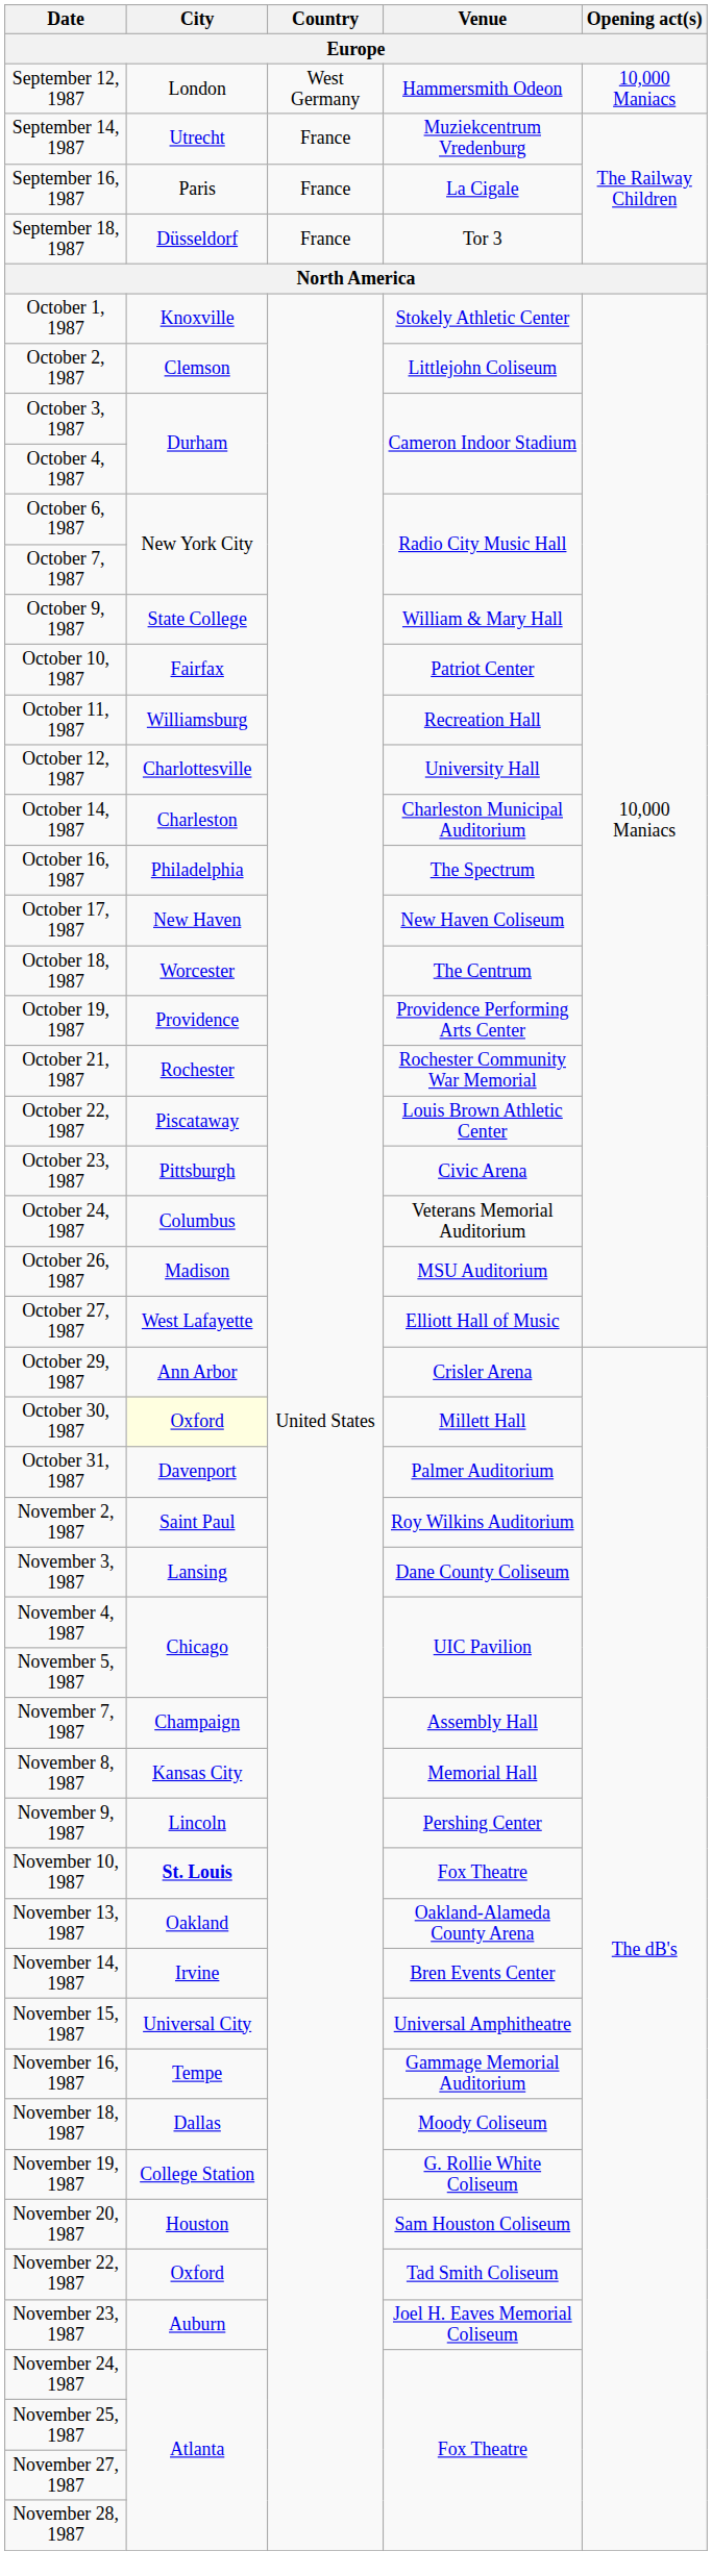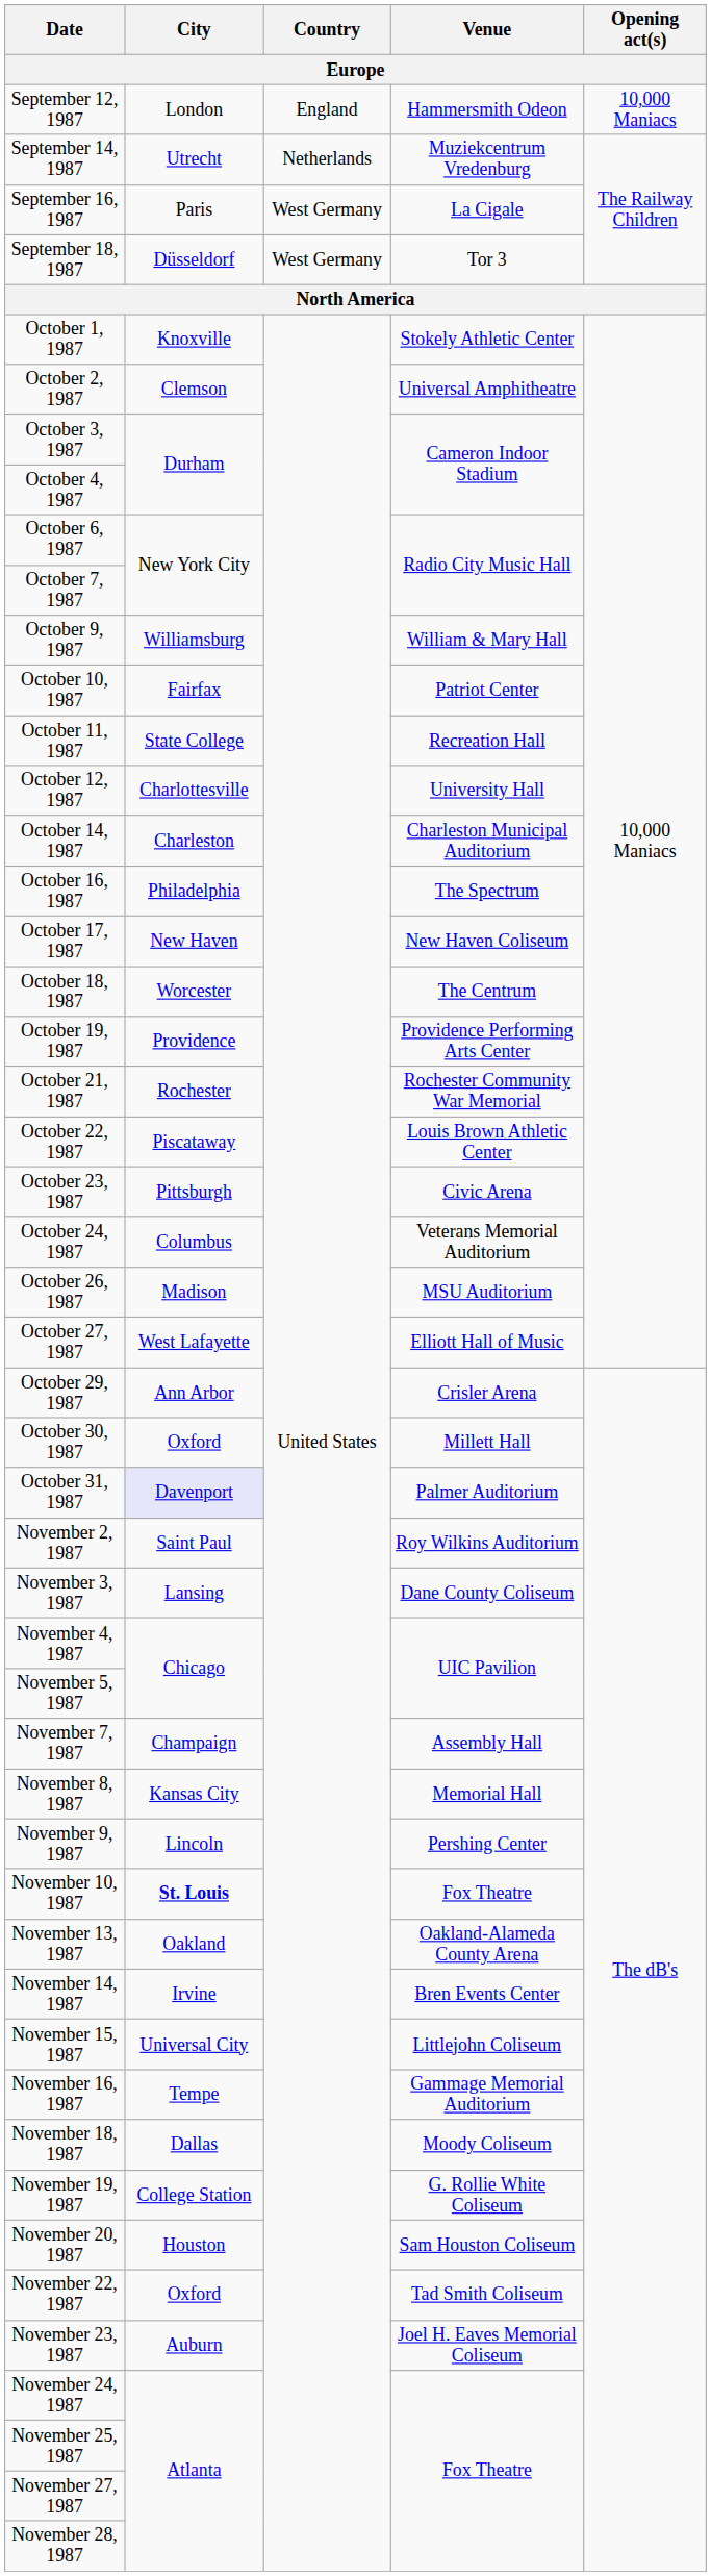 <table class="wikitable" style="text-align:center;">
 <tr>
 <th width="150">Date</th>
 <th width="150">City</th>
 <th width="150">Country</th>
 <th width="275">Venue</th>
 <th width="175">Opening act(s)</th>
 </tr>
 <tr>
 <th colspan="5">Europe</th>
 </tr>
 <tr>
 <td>September 12, 1987</td>
 <td>London</td>
-<td>West Germany</td>
+<td>England</td>
 <td><a href='#'>Hammersmith Odeon</a></td>
 <td><a href='#'>10,000 Maniacs</a></td>
 </tr>
 <tr>
 <td>September 14, 1987</td>
 <td><a href='#'>Utrecht</a></td>
-<td>France</td>
+<td>Netherlands</td>
 <td><a href='#'>Muziekcentrum Vredenburg</a></td>
 <td rowspan="3"><a href='#'>The Railway Children</a></td>
 </tr>
 <tr>
 <td>September 16, 1987</td>
 <td>Paris</td>
-<td>France</td>
+<td>West Germany</td>
 <td><a href='#'>La Cigale</a></td>
 </tr>
 <tr>
 <td>September 18, 1987</td>
 <td><a href='#'>Düsseldorf</a></td>
-<td>France</td>
+<td>West Germany</td>
 <td>Tor 3</td>
 </tr>
 <tr>
 <th colspan="5">North America</th>
 </tr>
 <tr>
 <td>October 1, 1987</td>
 <td><a href='#'>Knoxville</a></td>
 <td rowspan="45">United States</td>
 <td><a href='#'>Stokely Athletic Center</a></td>
 <td rowspan="21">10,000 Maniacs</td>
 </tr>
 <tr>
 <td>October 2, 1987</td>
 <td><a href='#'>Clemson</a></td>
-<td><a href='#'>Littlejohn Coliseum</a></td>
+<td><a href='#'>Universal Amphitheatre</a></td>
 </tr>
 <tr>
 <td>October 3, 1987</td>
 <td rowspan="2"><a href='#'>Durham</a></td>
 <td rowspan="2"><a href='#'>Cameron Indoor Stadium</a></td>
 </tr>
 <tr>
 <td>October 4, 1987</td>
 </tr>
 <tr>
 <td>October 6, 1987</td>
 <td rowspan="2">New York City</td>
 <td rowspan="2"><a href='#'>Radio City Music Hall</a></td>
 </tr>
 <tr>
 <td>October 7, 1987</td>
 </tr>
 <tr>
 <td>October 9, 1987</td>
-<td><a href='#'>State College</a></td>
+<td><a href='#'>Williamsburg</a></td>
 <td><a href='#'>William & Mary Hall</a></td>
 </tr>
 <tr>
 <td>October 10, 1987</td>
 <td><a href='#'>Fairfax</a></td>
 <td><a href='#'>Patriot Center</a></td>
 </tr>
 <tr>
 <td>October 11, 1987</td>
-<td><a href='#'>Williamsburg</a></td>
+<td><a href='#'>State College</a></td>
 <td><a href='#'>Recreation Hall</a></td>
 </tr>
 <tr>
 <td>October 12, 1987</td>
 <td><a href='#'>Charlottesville</a></td>
 <td><a href='#'>University Hall</a></td>
 </tr>
 <tr>
 <td>October 14, 1987</td>
 <td><a href='#'>Charleston</a></td>
 <td><a href='#'>Charleston Municipal Auditorium</a></td>
 </tr>
 <tr>
 <td>October 16, 1987</td>
 <td><a href='#'>Philadelphia</a></td>
 <td><a href='#'>The Spectrum</a></td>
 </tr>
 <tr>
 <td>October 17, 1987</td>
 <td><a href='#'>New Haven</a></td>
 <td><a href='#'>New Haven Coliseum</a></td>
 </tr>
 <tr>
 <td>October 18, 1987</td>
 <td><a href='#'>Worcester</a></td>
 <td><a href='#'>The Centrum</a></td>
 </tr>
 <tr>
 <td>October 19, 1987</td>
 <td><a href='#'>Providence</a></td>
 <td><a href='#'>Providence Performing Arts Center</a></td>
 </tr>
 <tr>
 <td>October 21, 1987</td>
 <td><a href='#'>Rochester</a></td>
 <td><a href='#'>Rochester Community War Memorial</a></td>
 </tr>
 <tr>
 <td>October 22, 1987</td>
 <td><a href='#'>Piscataway</a></td>
 <td><a href='#'>Louis Brown Athletic Center</a></td>
 </tr>
 <tr>
 <td>October 23, 1987</td>
 <td><a href='#'>Pittsburgh</a></td>
 <td><a href='#'>Civic Arena</a></td>
 </tr>
 <tr>
 <td>October 24, 1987</td>
 <td><a href='#'>Columbus</a></td>
 <td>Veterans Memorial Auditorium</td>
 </tr>
 <tr>
 <td>October 26, 1987</td>
 <td><a href='#'>Madison</a></td>
 <td><a href='#'>MSU Auditorium</a></td>
 </tr>
 <tr>
 <td>October 27, 1987</td>
 <td><a href='#'>West Lafayette</a></td>
 <td><a href='#'>Elliott Hall of Music</a></td>
 </tr>
 <tr>
 <td>October 29, 1987</td>
 <td><a href='#'>Ann Arbor</a></td>
 <td><a href='#'>Crisler Arena</a></td>
 <td rowspan="24"><a href='#'>The dB's</a></td>
 </tr>
 <tr>
 <td>October 30, 1987</td>
-<td style="background: lightyellow;"><a href='#'>Oxford</a></td>
+<td><a href='#'>Oxford</a></td>
 <td><a href='#'>Millett Hall</a></td>
 </tr>
 <tr>
 <td>October 31, 1987</td>
-<td><a href='#'>Davenport</a></td>
+<td style="background: lavender;"><a href='#'>Davenport</a></td>
 <td><a href='#'>Palmer Auditorium</a></td>
 </tr>
 <tr>
 <td>November 2, 1987</td>
 <td><a href='#'>Saint Paul</a></td>
 <td><a href='#'>Roy Wilkins Auditorium</a></td>
 </tr>
 <tr>
 <td>November 3, 1987</td>
 <td><a href='#'>Lansing</a></td>
 <td><a href='#'>Dane County Coliseum</a></td>
 </tr>
 <tr>
 <td>November 4, 1987</td>
 <td rowspan="2"><a href='#'>Chicago</a></td>
 <td rowspan="2"><a href='#'>UIC Pavilion</a></td>
 </tr>
 <tr>
 <td>November 5, 1987</td>
 </tr>
 <tr>
 <td>November 7, 1987</td>
 <td><a href='#'>Champaign</a></td>
 <td><a href='#'>Assembly Hall</a></td>
 </tr>
 <tr>
 <td>November 8, 1987</td>
 <td><a href='#'>Kansas City</a></td>
 <td><a href='#'>Memorial Hall</a></td>
 </tr>
 <tr>
 <td>November 9, 1987</td>
 <td><a href='#'>Lincoln</a></td>
 <td><a href='#'>Pershing Center</a></td>
 </tr>
 <tr>
 <td>November 10, 1987</td>
 <td><strong><a href='#'>St. Louis</a></strong></td>
 <td><a href='#'>Fox Theatre</a></td>
 </tr>
 <tr>
 <td>November 13, 1987</td>
 <td><a href='#'>Oakland</a></td>
 <td><a href='#'>Oakland-Alameda County Arena</a></td>
 </tr>
 <tr>
 <td>November 14, 1987</td>
 <td><a href='#'>Irvine</a></td>
 <td><a href='#'>Bren Events Center</a></td>
 </tr>
 <tr>
 <td>November 15, 1987</td>
 <td><a href='#'>Universal City</a></td>
-<td><a href='#'>Universal Amphitheatre</a></td>
+<td><a href='#'>Littlejohn Coliseum</a></td>
 </tr>
 <tr>
 <td>November 16, 1987</td>
 <td><a href='#'>Tempe</a></td>
 <td><a href='#'>Gammage Memorial Auditorium</a></td>
 </tr>
 <tr>
 <td>November 18, 1987</td>
 <td><a href='#'>Dallas</a></td>
 <td><a href='#'>Moody Coliseum</a></td>
 </tr>
 <tr>
 <td>November 19, 1987</td>
 <td><a href='#'>College Station</a></td>
 <td><a href='#'>G. Rollie White Coliseum</a></td>
 </tr>
 <tr>
 <td>November 20, 1987</td>
 <td><a href='#'>Houston</a></td>
 <td><a href='#'>Sam Houston Coliseum</a></td>
 </tr>
 <tr>
 <td>November 22, 1987</td>
 <td><a href='#'>Oxford</a></td>
 <td><a href='#'>Tad Smith Coliseum</a></td>
 </tr>
 <tr>
 <td>November 23, 1987</td>
 <td><a href='#'>Auburn</a></td>
 <td><a href='#'>Joel H. Eaves Memorial Coliseum</a></td>
 </tr>
 <tr>
 <td>November 24, 1987</td>
 <td rowspan="4"><a href='#'>Atlanta</a></td>
 <td rowspan="4"><a href='#'>Fox Theatre</a></td>
 </tr>
 <tr>
 <td>November 25, 1987</td>
 </tr>
 <tr>
 <td>November 27, 1987</td>
 </tr>
 <tr>
 <td>November 28, 1987</td>
 </tr>
 </table>
